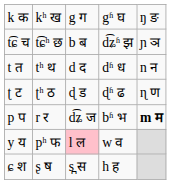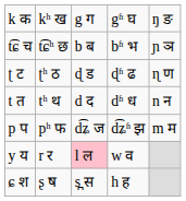 <table class="wikitable">
 <tr>
 <td> k क</td>
 <td> kʰ ख</td>
 <td> g ग</td>
 <td> gʱ घ</td>
 <td> ŋ ङ</td>
 </tr>
 <tr>
 <td> t͡ɕ च</td>
 <td> t͡ɕʰ छ</td>
 <td> b ब</td>
-<td> d͡ʑʱ झ</td>
+<td> bʱ भ</td>
 <td> ɲ ञ</td>
+</tr>
+<tr>
+<td> ʈ ट</td>
+<td> ʈʰ ठ</td>
+<td> ɖ ड</td>
+<td> ɖʱ ढ</td>
+<td> ɳ ण</td>
 </tr>
 <tr>
 <td> t त</td>
 <td> tʰ थ</td>
 <td> d द</td>
 <td> dʱ ध</td>
 <td> n न</td>
 </tr>
 <tr>
-<td> ʈ ट</td>
-<td> ʈʰ ठ</td>
-<td> ɖ ड</td>
-<td> ɖʱ ढ</td>
-<td> ɳ ण</td>
-</tr>
-<tr>
 <td> p प</td>
-<td> r र</td>
+<td> pʰ फ</td>
 <td> d͡ʑ ज</td>
-<td> bʱ भ</td>
-<td><strong> m म</strong></td>
+<td> d͡ʑʱ झ</td>
+<td> m म</td>
 </tr>
 <tr>
 <td> y य</td>
-<td> pʰ फ</td>
+<td> r र</td>
 <td style="background: pink;"> l ल</td>
 <td> w व</td>
 <td style="background:#dddddd;"></td>
 </tr>
 <tr>
 <td> ɕ श</td>
 <td> ʂ ष</td>
 <td> s̪ स</td>
 <td> h ह</td>
 <td style="background:#dddddd;"></td>
 </tr>
 </table>
